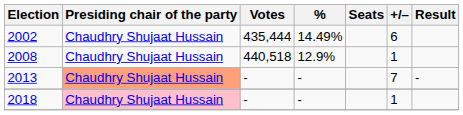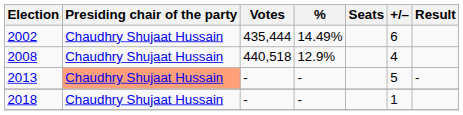 <table class="wikitable">
 <tr>
 <th><strong>Election</strong></th>
 <th>Presiding chair of the party</th>
 <th><strong>Votes</strong></th>
 <th><strong>%</strong></th>
 <th><strong>Seats</strong></th>
 <th>+/–</th>
 <th>Result</th>
 </tr>
 <tr>
 <td><a href='#'>2002</a></td>
 <td><a href='#'>Chaudhry Shujaat Hussain</a></td>
 <td>435,444</td>
 <td>14.49%</td>
 <td></td>
 <td>6</td>
 <td></td>
 </tr>
 <tr>
 <td><a href='#'>2008</a></td>
 <td><a href='#'>Chaudhry Shujaat Hussain</a></td>
 <td>440,518</td>
 <td>12.9%</td>
 <td></td>
-<td> 1</td>
+<td> 4</td>
 <td></td>
 </tr>
 <tr>
 <td><a href='#'>2013</a></td>
 <td style="background: lightsalmon;"><a href='#'>Chaudhry Shujaat Hussain</a></td>
 <td>-</td>
 <td>-</td>
 <td></td>
-<td> 7</td>
+<td> 5</td>
 <td>-</td>
 </tr>
 <tr>
 </tr>
 <tr>
 <td><a href='#'>2018</a></td>
-<td style="background: pink;"><a href='#'>Chaudhry Shujaat Hussain</a></td>
+<td><a href='#'>Chaudhry Shujaat Hussain</a></td>
 <td>-</td>
 <td>-</td>
 <td></td>
 <td> 1</td>
 <td></td>
 </tr>
 <tr>
 </tr>
 </table>
